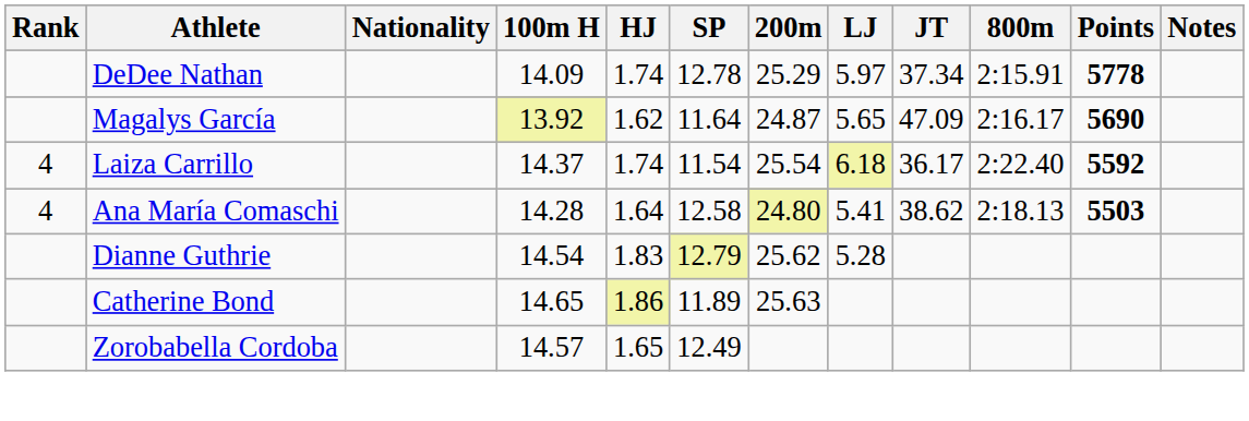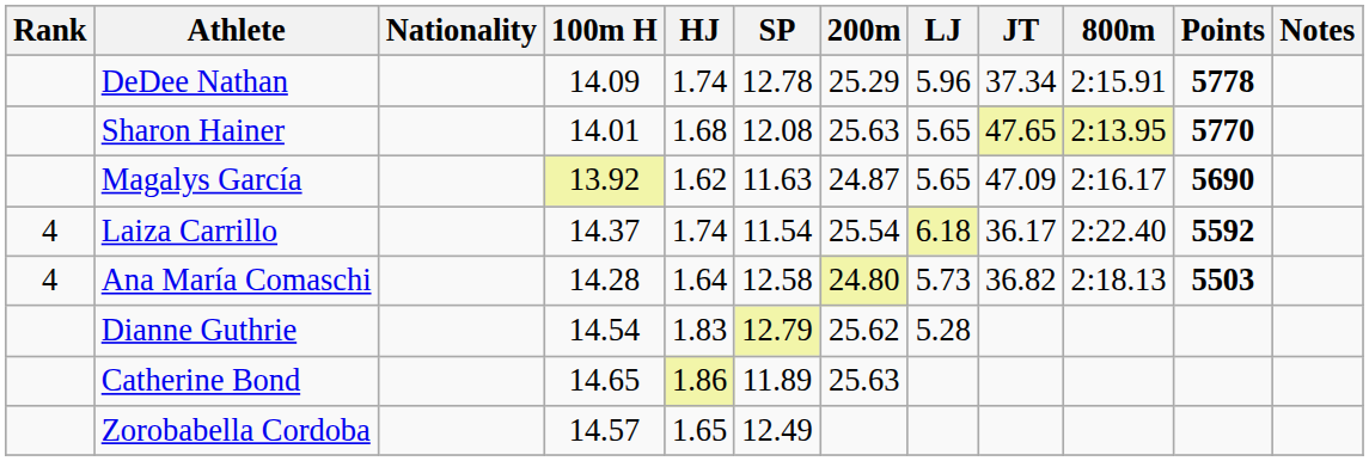 <table class="wikitable sortable" style=" text-align:center;">
 <tr>
 <th>Rank</th>
 <th>Athlete</th>
 <th>Nationality</th>
 <th>100m H</th>
 <th>HJ</th>
 <th>SP</th>
 <th>200m</th>
 <th>LJ</th>
 <th>JT</th>
 <th>800m</th>
 <th>Points</th>
 <th>Notes</th>
 </tr>
 <tr>
 <td></td>
 <td align=left><a href='#'>DeDee Nathan</a></td>
 <td align=left></td>
 <td>14.09</td>
 <td>1.74</td>
 <td>12.78</td>
 <td>25.29</td>
-<td>5.97</td>
+<td>5.96</td>
 <td>37.34</td>
 <td>2:15.91</td>
 <td><strong>5778</strong></td>
+<td></td>
+</tr>
+<tr>
+<td></td>
+<td align=left><a href='#'>Sharon Hainer</a></td>
+<td align=left></td>
+<td>14.01</td>
+<td>1.68</td>
+<td>12.08</td>
+<td>25.63</td>
+<td>5.65</td>
+<td bgcolor=#F2F5A9>47.65</td>
+<td bgcolor=#F2F5A9>2:13.95</td>
+<td><strong>5770</strong></td>
 <td></td>
 </tr>
 <tr>
 <td></td>
 <td align=left><a href='#'>Magalys García</a></td>
 <td align=left></td>
 <td bgcolor=#F2F5A9>13.92</td>
 <td>1.62</td>
-<td>11.64</td>
+<td>11.63</td>
 <td>24.87</td>
 <td>5.65</td>
 <td>47.09</td>
 <td>2:16.17</td>
 <td><strong>5690</strong></td>
 <td></td>
 </tr>
 <tr>
 <td>4</td>
 <td align=left><a href='#'>Laiza Carrillo</a></td>
 <td align=left></td>
 <td>14.37</td>
 <td>1.74</td>
 <td>11.54</td>
 <td>25.54</td>
 <td bgcolor=#F2F5A9>6.18</td>
 <td>36.17</td>
 <td>2:22.40</td>
 <td><strong>5592</strong></td>
 <td></td>
 </tr>
 <tr>
 <td>4</td>
 <td align=left><a href='#'>Ana María Comaschi</a></td>
 <td align=left></td>
 <td>14.28</td>
 <td>1.64</td>
 <td>12.58</td>
 <td bgcolor=#F2F5A9>24.80</td>
-<td>5.41</td>
-<td>38.62</td>
+<td>5.73</td>
+<td>36.82</td>
 <td>2:18.13</td>
 <td><strong>5503</strong></td>
 <td></td>
 </tr>
 <tr>
 <td></td>
 <td align=left><a href='#'>Dianne Guthrie</a></td>
 <td align=left></td>
 <td>14.54</td>
 <td>1.83</td>
 <td bgcolor=#F2F5A9>12.79</td>
 <td>25.62</td>
 <td>5.28</td>
 <td></td>
 <td></td>
 <td><strong></strong></td>
 <td></td>
 </tr>
 <tr>
 <td></td>
 <td align=left><a href='#'>Catherine Bond</a></td>
 <td align=left></td>
 <td>14.65</td>
 <td bgcolor=#F2F5A9>1.86</td>
 <td>11.89</td>
 <td>25.63</td>
 <td></td>
 <td></td>
 <td></td>
 <td><strong></strong></td>
 <td></td>
 </tr>
 <tr>
 <td></td>
 <td align=left><a href='#'>Zorobabella Cordoba</a></td>
 <td align=left></td>
 <td>14.57</td>
 <td>1.65</td>
 <td>12.49</td>
 <td></td>
 <td></td>
 <td></td>
 <td></td>
 <td><strong></strong></td>
 <td></td>
 </tr>
 </table>
